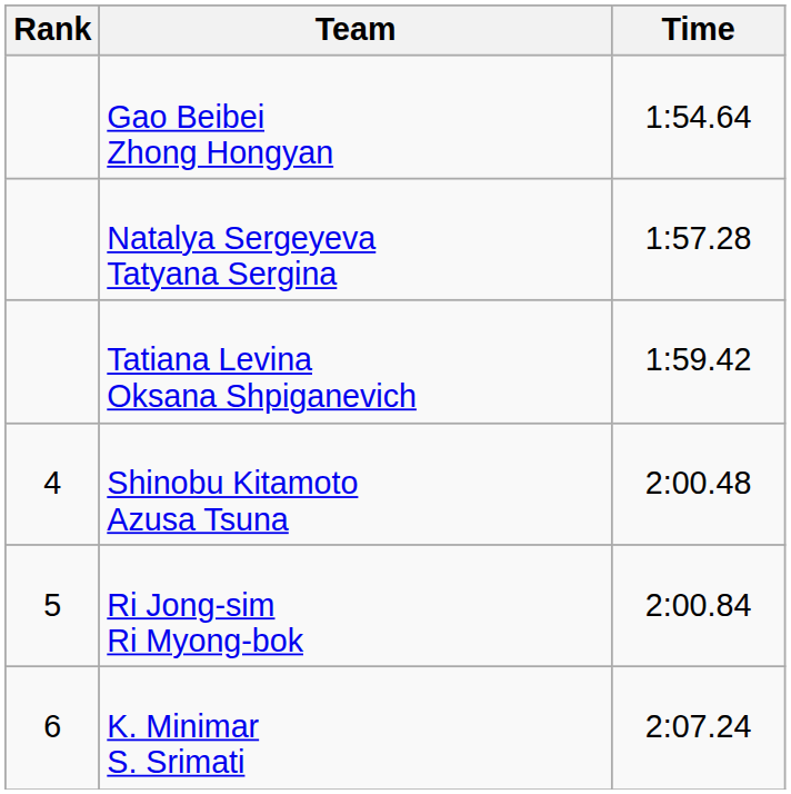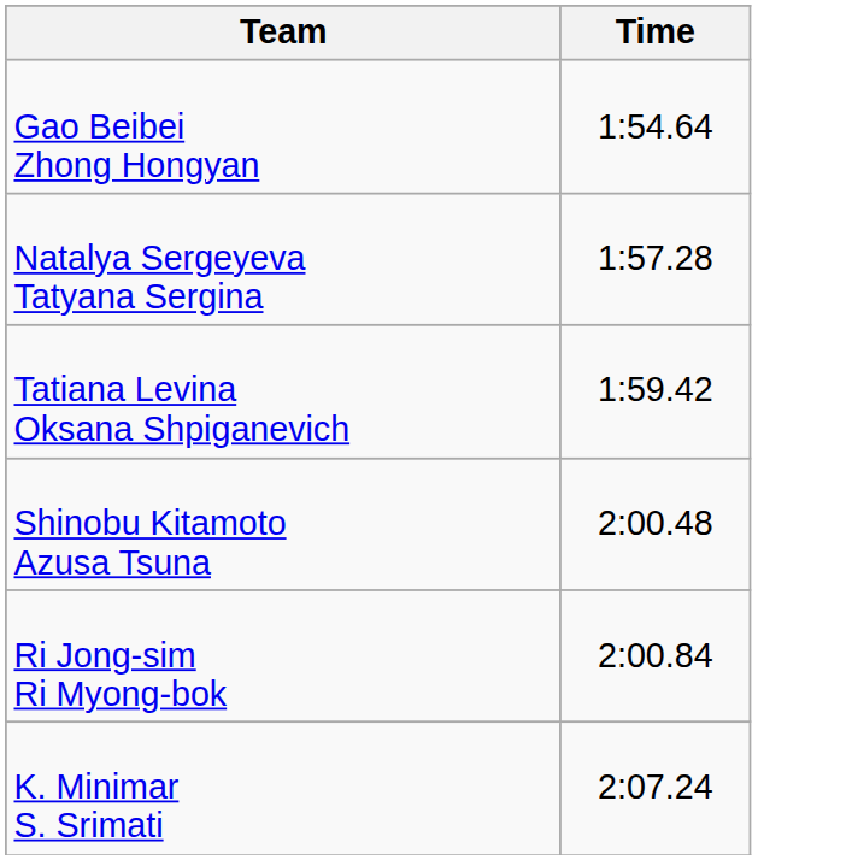 <table class=wikitable style="text-align:center">
 <tr>
-<th width=40>Rank</th>
 <th width=250>Team</th>
 <th width=80>Time</th>
 </tr>
 <tr>
-<td></td>
 <td align=left><br><a href='#'>Gao Beibei</a><br><a href='#'>Zhong Hongyan</a></td>
 <td>1:54.64</td>
 </tr>
 <tr>
-<td></td>
 <td align=left><br><a href='#'>Natalya Sergeyeva</a><br><a href='#'>Tatyana Sergina</a></td>
 <td>1:57.28</td>
 </tr>
 <tr>
-<td></td>
 <td align=left><br><a href='#'>Tatiana Levina</a><br><a href='#'>Oksana Shpiganevich</a></td>
 <td>1:59.42</td>
 </tr>
 <tr>
-<td>4</td>
 <td align=left><br><a href='#'>Shinobu Kitamoto</a><br><a href='#'>Azusa Tsuna</a></td>
 <td>2:00.48</td>
 </tr>
 <tr>
-<td>5</td>
 <td align=left><br><a href='#'>Ri Jong-sim</a><br><a href='#'>Ri Myong-bok</a></td>
 <td>2:00.84</td>
 </tr>
 <tr>
-<td>6</td>
 <td align=left><br><a href='#'>K. Minimar</a><br><a href='#'>S. Srimati</a></td>
 <td>2:07.24</td>
 </tr>
 </table>
